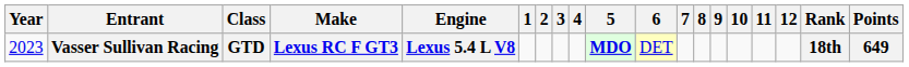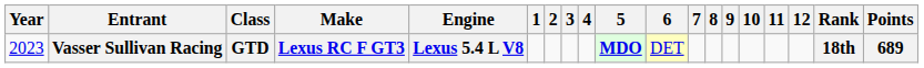 <table class="wikitable" style="text-align:center; font-size:90%">
 <tr>
 <th>Year</th>
 <th>Entrant</th>
 <th>Class</th>
 <th>Make</th>
 <th>Engine</th>
 <th>1</th>
 <th>2</th>
 <th>3</th>
 <th>4</th>
 <th>5</th>
 <th>6</th>
 <th>7</th>
 <th>8</th>
 <th>9</th>
 <th>10</th>
 <th>11</th>
 <th>12</th>
 <th>Rank</th>
 <th>Points</th>
 </tr>
 <tr>
 <td><a href='#'>2023</a></td>
 <th>Vasser Sullivan Racing</th>
 <th>GTD</th>
 <th><a href='#'>Lexus RC F GT3</a></th>
 <th><a href='#'>Lexus</a> 5.4 L <a href='#'>V8</a></th>
 <td></td>
 <td></td>
 <td></td>
 <td></td>
 <td style="background:#DFFFDF;"><strong><a href='#'>MDO</a><br></strong></td>
 <td style="background:#FFFFBF;"><a href='#'>DET</a><br></td>
 <td></td>
 <td></td>
 <td></td>
 <td></td>
 <td></td>
 <td></td>
 <th>18th</th>
-<th>649</th>
+<th>689</th>
 </tr>
 </table>
